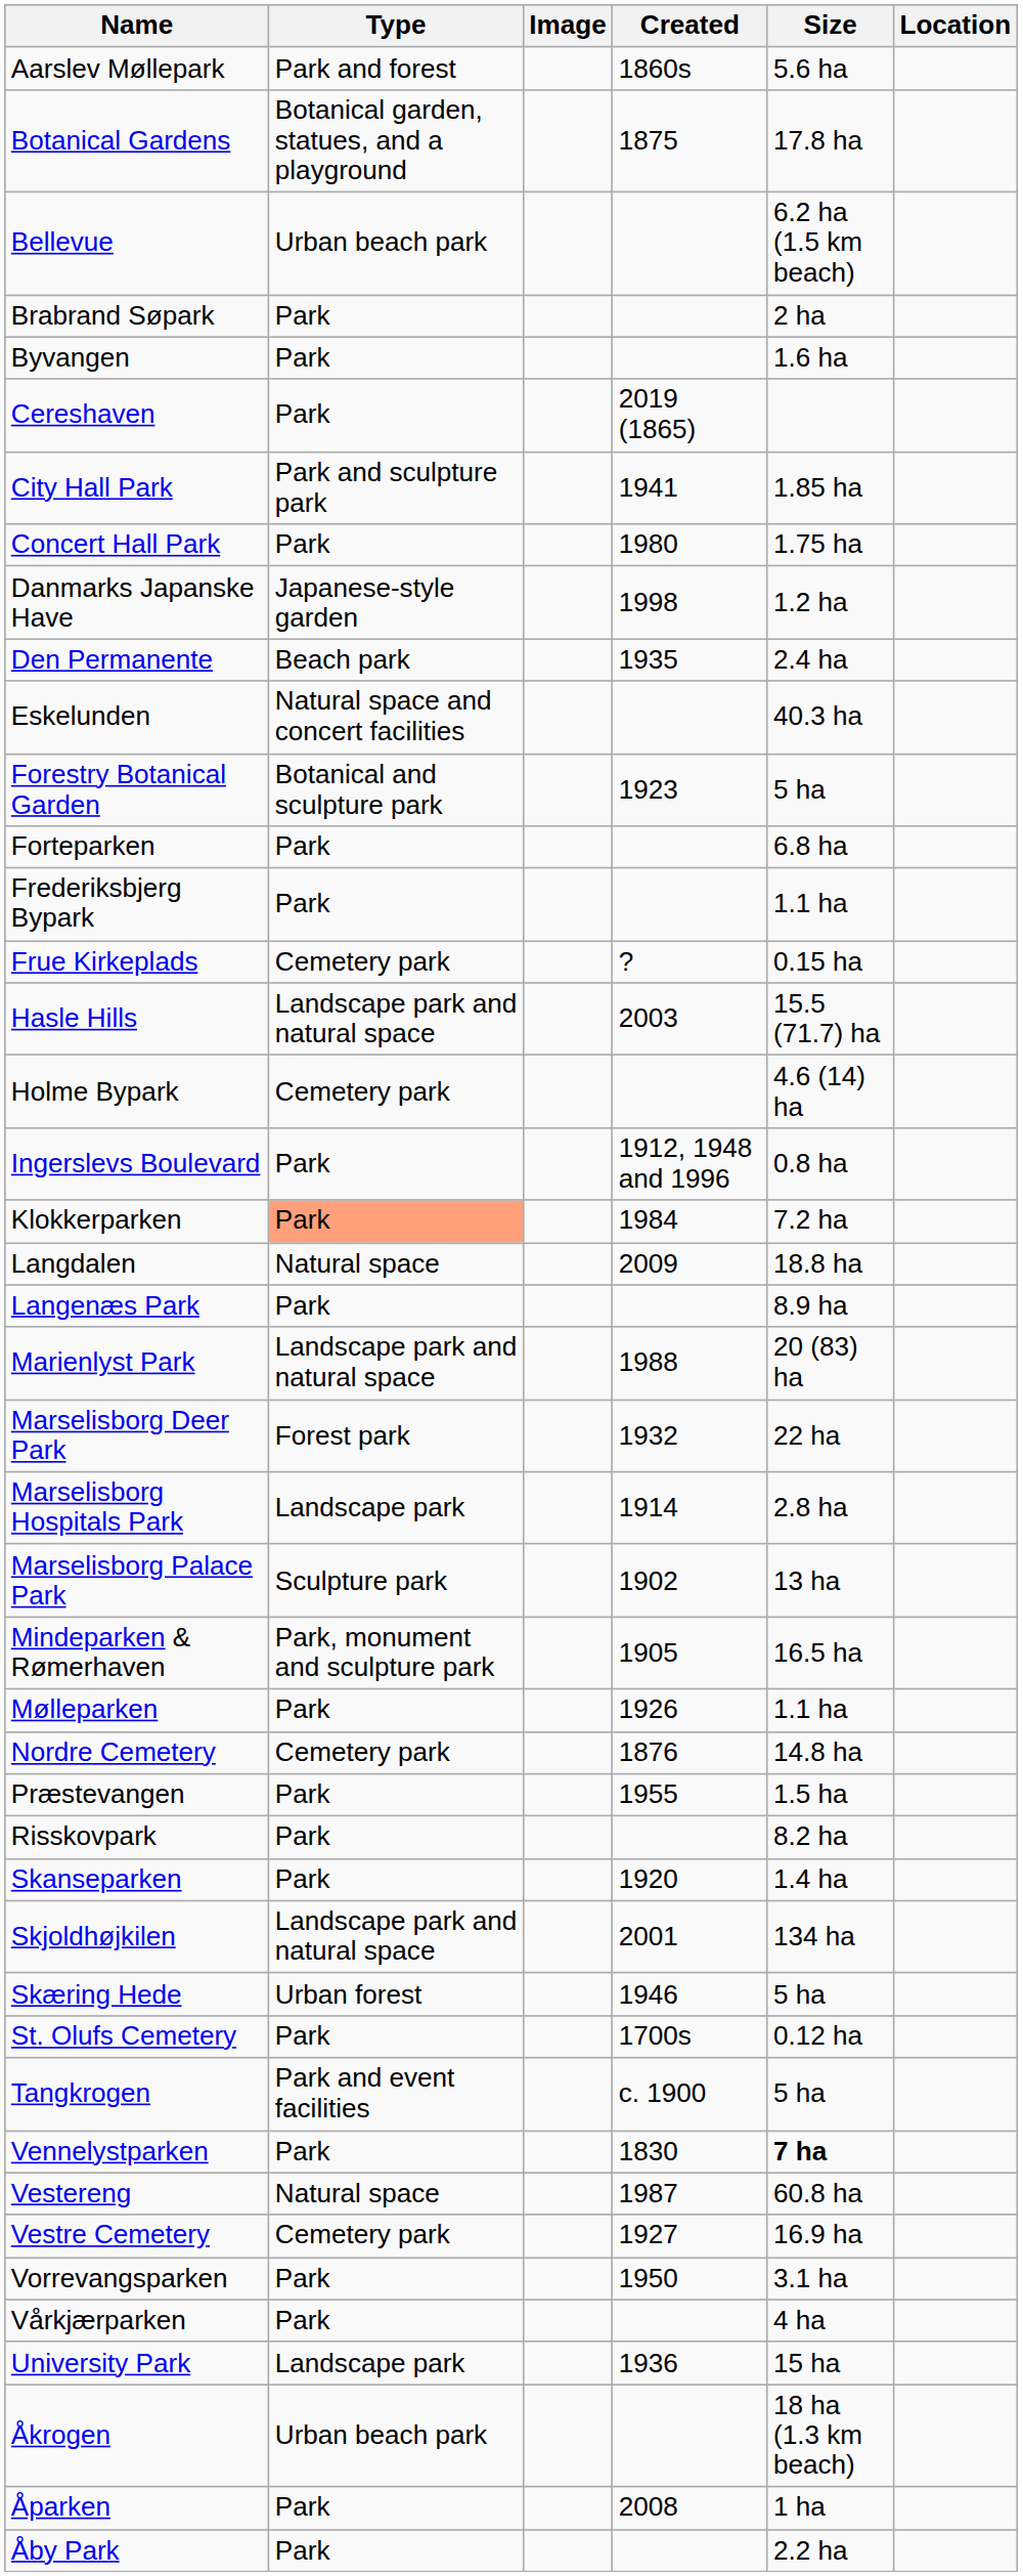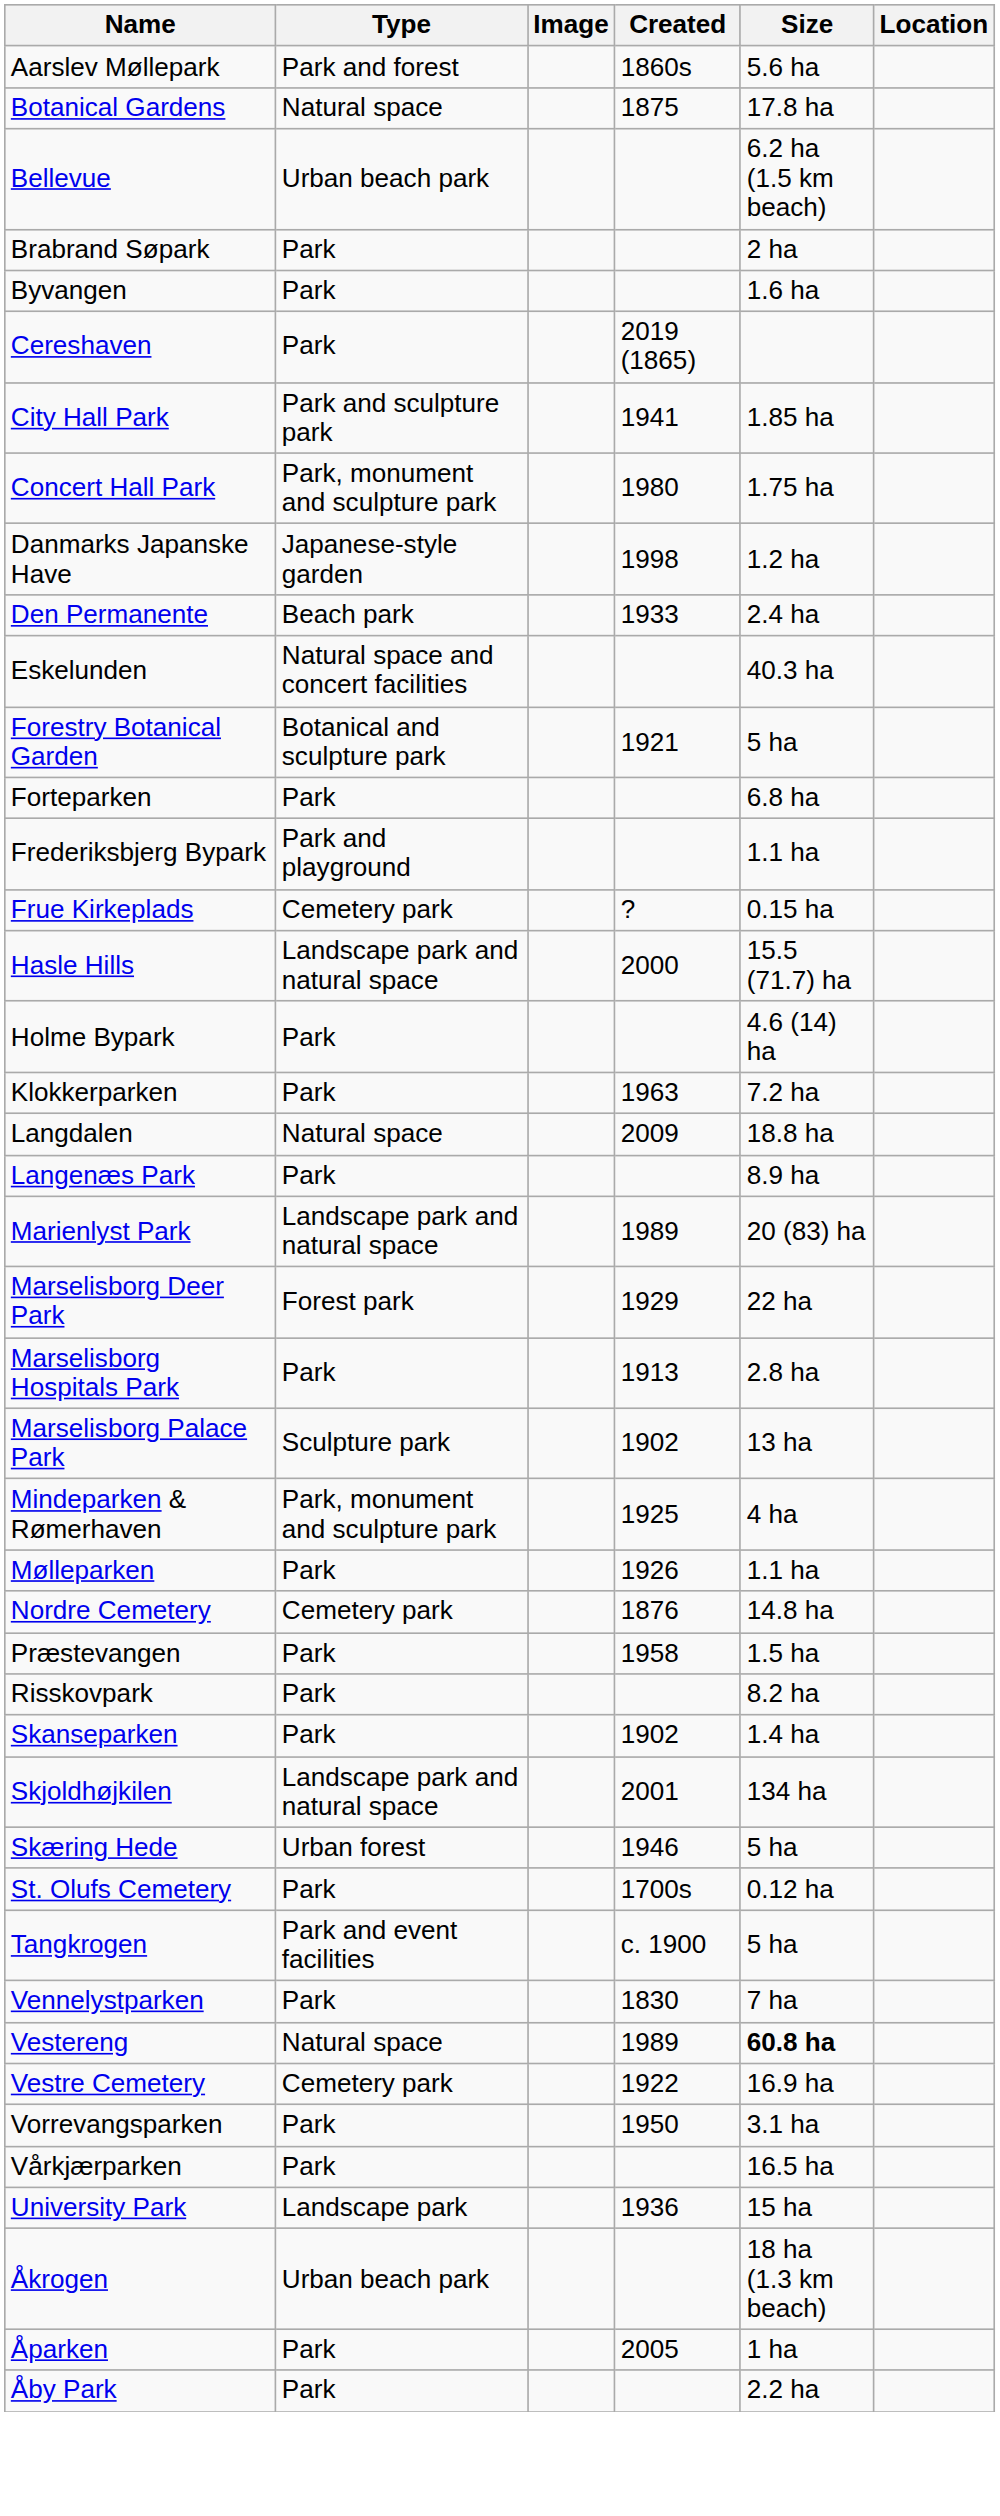 <table class="wikitable sortable">
 <tr>
 <th>Name</th>
 <th>Type</th>
 <th>Image</th>
 <th>Created</th>
 <th>Size</th>
 <th>Location</th>
 </tr>
 <tr>
 <td>Aarslev Møllepark</td>
 <td>Park and forest</td>
 <td></td>
 <td>1860s</td>
 <td>5.6 ha</td>
 <td></td>
 </tr>
 <tr>
 <td><a href='#'>Botanical Gardens</a></td>
-<td>Botanical garden, statues, and a playground</td>
+<td>Natural space</td>
 <td></td>
 <td>1875</td>
 <td>17.8 ha</td>
 <td></td>
 </tr>
 <tr>
 <td><a href='#'>Bellevue</a></td>
 <td>Urban beach park</td>
 <td></td>
 <td></td>
 <td>6.2 ha <br>(1.5 km beach)</td>
 <td></td>
 </tr>
 <tr>
 <td>Brabrand Søpark</td>
 <td>Park</td>
 <td></td>
 <td></td>
 <td>2 ha</td>
 <td></td>
 </tr>
 <tr>
 <td>Byvangen</td>
 <td>Park</td>
 <td></td>
 <td></td>
 <td>1.6 ha</td>
 <td></td>
 </tr>
 <tr>
 <td><a href='#'>Cereshaven</a></td>
 <td>Park</td>
 <td></td>
 <td>2019 (1865)</td>
 <td></td>
 <td></td>
 </tr>
 <tr>
 <td><a href='#'>City Hall Park</a></td>
 <td>Park and sculpture park</td>
 <td></td>
 <td>1941</td>
 <td>1.85 ha</td>
 <td></td>
 </tr>
 <tr>
 <td><a href='#'>Concert Hall Park</a></td>
-<td>Park</td>
+<td>Park, monument and sculpture park</td>
 <td></td>
 <td>1980</td>
 <td>1.75 ha</td>
 <td></td>
 </tr>
 <tr>
 <td>Danmarks Japanske Have</td>
 <td>Japanese-style garden</td>
 <td></td>
 <td>1998</td>
 <td>1.2 ha</td>
 <td></td>
 </tr>
 <tr>
 <td><a href='#'>Den Permanente</a></td>
 <td>Beach park</td>
 <td></td>
-<td>1935</td>
+<td>1933</td>
 <td>2.4 ha</td>
 <td></td>
 </tr>
 <tr>
 <td>Eskelunden</td>
 <td>Natural space and concert facilities</td>
 <td></td>
 <td></td>
 <td>40.3 ha</td>
 <td></td>
 </tr>
 <tr>
 <td><a href='#'>Forestry Botanical Garden</a></td>
 <td>Botanical and sculpture park</td>
 <td></td>
-<td>1923</td>
+<td>1921</td>
 <td>5 ha</td>
 <td></td>
 </tr>
 <tr>
 <td>Forteparken</td>
 <td>Park</td>
 <td></td>
 <td></td>
 <td>6.8 ha</td>
 <td></td>
 </tr>
 <tr>
 <td>Frederiksbjerg Bypark</td>
-<td>Park</td>
+<td>Park and playground</td>
 <td></td>
 <td></td>
 <td>1.1 ha</td>
 <td></td>
 </tr>
 <tr>
 <td><a href='#'>Frue Kirkeplads</a></td>
 <td>Cemetery park</td>
 <td></td>
 <td>?</td>
 <td>0.15 ha</td>
 <td></td>
 </tr>
 <tr>
 <td><a href='#'>Hasle Hills</a></td>
 <td>Landscape park and natural space</td>
 <td></td>
-<td>2003</td>
+<td>2000</td>
 <td>15.5 (71.7) ha</td>
 <td></td>
 </tr>
 <tr>
 <td>Holme Bypark</td>
-<td>Cemetery park</td>
+<td>Park</td>
 <td></td>
 <td></td>
 <td>4.6 (14) ha</td>
 <td></td>
 </tr>
 <tr>
-<td><a href='#'>Ingerslevs Boulevard</a></td>
+<td>Klokkerparken</td>
 <td>Park</td>
 <td></td>
-<td>1912, 1948 and 1996</td>
-<td>0.8 ha</td>
-<td></td>
-</tr>
-<tr>
-<td>Klokkerparken</td>
-<td style="background: lightsalmon;">Park</td>
-<td></td>
-<td>1984</td>
+<td>1963</td>
 <td>7.2 ha</td>
 <td></td>
 </tr>
 <tr>
 <td>Langdalen</td>
 <td>Natural space</td>
 <td></td>
 <td>2009</td>
 <td>18.8 ha</td>
 <td></td>
 </tr>
 <tr>
 <td><a href='#'>Langenæs Park</a></td>
 <td>Park</td>
 <td></td>
 <td></td>
 <td>8.9 ha</td>
 <td></td>
 </tr>
 <tr>
 <td><a href='#'>Marienlyst Park</a></td>
 <td>Landscape park and natural space</td>
 <td></td>
-<td>1988</td>
+<td>1989</td>
 <td>20 (83) ha</td>
 <td></td>
 </tr>
 <tr>
 <td><a href='#'>Marselisborg Deer Park</a></td>
 <td>Forest park</td>
 <td></td>
-<td>1932</td>
+<td>1929</td>
 <td>22 ha</td>
 <td></td>
 </tr>
 <tr>
 <td><a href='#'>Marselisborg Hospitals Park</a></td>
-<td>Landscape park</td>
+<td>Park</td>
 <td></td>
-<td>1914</td>
+<td>1913</td>
 <td>2.8 ha</td>
 <td></td>
 </tr>
 <tr>
 <td><a href='#'>Marselisborg Palace Park</a></td>
 <td>Sculpture park</td>
 <td></td>
 <td>1902</td>
 <td>13 ha</td>
 <td></td>
 </tr>
 <tr>
 <td><a href='#'>Mindeparken</a> & Rømerhaven</td>
 <td>Park, monument and sculpture park</td>
 <td></td>
-<td>1905</td>
-<td>16.5 ha</td>
+<td>1925</td>
+<td>4 ha</td>
 <td></td>
 </tr>
 <tr>
 <td><a href='#'>Mølleparken</a></td>
 <td>Park</td>
 <td></td>
 <td>1926</td>
 <td>1.1 ha</td>
 <td></td>
 </tr>
 <tr>
 <td><a href='#'>Nordre Cemetery</a></td>
 <td>Cemetery park</td>
 <td></td>
 <td>1876</td>
 <td>14.8 ha</td>
 <td></td>
 </tr>
 <tr>
 <td>Præstevangen</td>
 <td>Park</td>
 <td></td>
-<td>1955</td>
+<td>1958</td>
 <td>1.5 ha</td>
 <td></td>
 </tr>
 <tr>
 <td>Risskovpark</td>
 <td>Park</td>
 <td></td>
 <td></td>
 <td>8.2 ha</td>
 <td></td>
 </tr>
 <tr>
 <td><a href='#'>Skanseparken</a></td>
 <td>Park</td>
 <td></td>
-<td>1920</td>
+<td>1902</td>
 <td>1.4 ha</td>
 <td></td>
 </tr>
 <tr>
 <td><a href='#'>Skjoldhøjkilen</a></td>
 <td>Landscape park and natural space</td>
 <td></td>
 <td>2001</td>
 <td>134 ha</td>
 <td></td>
 </tr>
 <tr>
 <td><a href='#'>Skæring Hede</a></td>
 <td>Urban forest</td>
 <td></td>
 <td>1946</td>
 <td>5 ha</td>
 <td></td>
 </tr>
 <tr>
 <td><a href='#'>St. Olufs Cemetery</a></td>
 <td>Park</td>
 <td></td>
 <td>1700s</td>
 <td>0.12 ha</td>
 <td></td>
 </tr>
 <tr>
 <td><a href='#'>Tangkrogen</a></td>
 <td>Park and event facilities</td>
 <td></td>
 <td>c. 1900</td>
 <td>5 ha</td>
 <td></td>
 </tr>
 <tr>
 <td><a href='#'>Vennelystparken</a></td>
 <td>Park</td>
 <td></td>
 <td>1830</td>
-<td><strong>7 ha</strong></td>
+<td>7 ha</td>
 <td></td>
 </tr>
 <tr>
 <td><a href='#'>Vestereng</a></td>
 <td>Natural space</td>
 <td></td>
-<td>1987</td>
-<td>60.8 ha</td>
+<td>1989</td>
+<td><strong>60.8 ha</strong></td>
 <td></td>
 </tr>
 <tr>
 <td><a href='#'>Vestre Cemetery</a></td>
 <td>Cemetery park</td>
 <td></td>
-<td>1927</td>
+<td>1922</td>
 <td>16.9 ha</td>
 <td></td>
 </tr>
 <tr>
 <td>Vorrevangsparken</td>
 <td>Park</td>
 <td></td>
 <td>1950</td>
 <td>3.1 ha</td>
 <td></td>
 </tr>
 <tr>
 <td>Vårkjærparken</td>
 <td>Park</td>
 <td></td>
 <td></td>
-<td>4 ha</td>
+<td>16.5 ha</td>
 <td></td>
 </tr>
 <tr>
 <td><a href='#'>University Park</a></td>
 <td>Landscape park</td>
 <td></td>
 <td>1936</td>
 <td>15 ha</td>
 <td></td>
 </tr>
 <tr>
 <td><a href='#'>Åkrogen</a></td>
 <td>Urban beach park</td>
 <td></td>
 <td></td>
 <td>18 ha <br>(1.3 km beach)</td>
 <td></td>
 </tr>
 <tr>
 <td><a href='#'>Åparken</a></td>
 <td>Park</td>
 <td></td>
-<td>2008</td>
+<td>2005</td>
 <td>1 ha</td>
 <td></td>
 </tr>
 <tr>
 <td><a href='#'>Åby Park</a></td>
 <td>Park</td>
 <td></td>
 <td></td>
 <td>2.2 ha</td>
 <td></td>
 </tr>
 <tr>
 </tr>
 </table>
